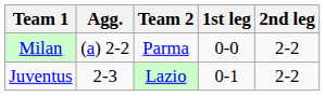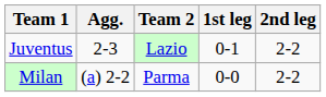 <table class="wikitable" style="text-align: center">
 <tr>
 <th>Team 1</th>
 <th>Agg.</th>
 <th>Team 2</th>
 <th>1st leg</th>
 <th>2nd leg</th>
 </tr>
 <tr>
+<td><a href='#'>Juventus</a></td>
+<td>2-3</td>
+<td bgcolor="ccffcc"><a href='#'>Lazio</a></td>
+<td>0-1</td>
+<td>2-2</td>
+</tr>
+<tr>
 <td bgcolor="ccffcc"><a href='#'>Milan</a></td>
 <td>(<a href='#'>a</a>) 2-2</td>
 <td><a href='#'>Parma</a></td>
 <td>0-0</td>
 <td>2-2</td>
 </tr>
-<tr>
-<td><a href='#'>Juventus</a></td>
-<td>2-3</td>
-<td bgcolor="ccffcc"><a href='#'>Lazio</a></td>
-<td>0-1</td>
-<td>2-2</td>
-</tr>
 </table>
